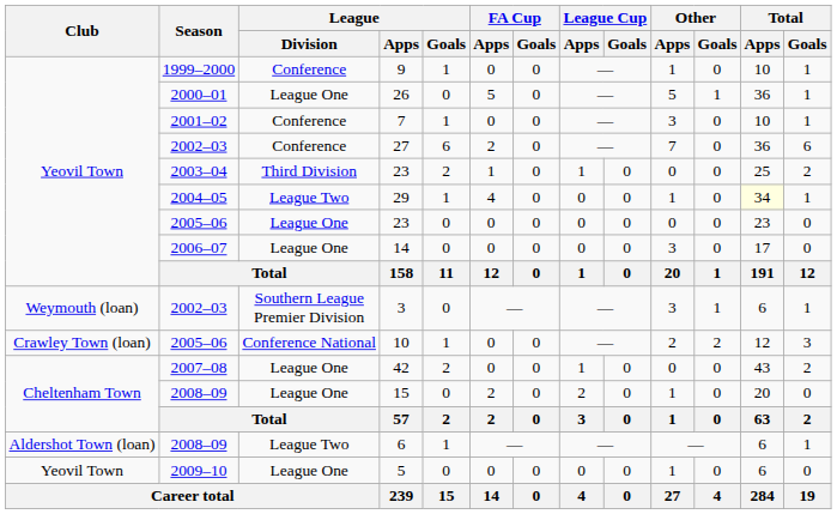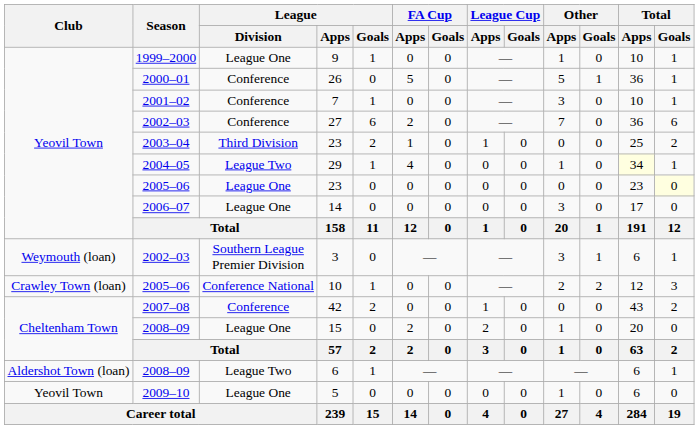 <table class=wikitable style="text-align: center">
 <tr>
 <th rowspan=2>Club</th>
 <th rowspan=2>Season</th>
 <th colspan=3>League</th>
 <th colspan=2><a href='#'>FA Cup</a></th>
 <th colspan=2><a href='#'>League Cup</a></th>
 <th colspan=2>Other</th>
 <th colspan=2>Total</th>
 </tr>
 <tr>
 <th>Division</th>
 <th>Apps</th>
 <th>Goals</th>
 <th>Apps</th>
 <th>Goals</th>
 <th>Apps</th>
 <th>Goals</th>
 <th>Apps</th>
 <th>Goals</th>
 <th>Apps</th>
 <th>Goals</th>
 </tr>
 <tr>
 <td rowspan=9><a href='#'>Yeovil Town</a></td>
 <td><a href='#'>1999–2000</a></td>
-<td><a href='#'>Conference</a></td>
+<td>League One</td>
 <td>9</td>
 <td>1</td>
 <td>0</td>
 <td>0</td>
 <td colspan=2>—</td>
 <td>1</td>
 <td>0</td>
 <td>10</td>
 <td>1</td>
 </tr>
 <tr>
 <td><a href='#'>2000–01</a></td>
-<td>League One</td>
+<td>Conference</td>
 <td>26</td>
 <td>0</td>
 <td>5</td>
 <td>0</td>
 <td colspan=2>—</td>
 <td>5</td>
 <td>1</td>
 <td>36</td>
 <td>1</td>
 </tr>
 <tr>
 <td><a href='#'>2001–02</a></td>
 <td>Conference</td>
 <td>7</td>
 <td>1</td>
 <td>0</td>
 <td>0</td>
 <td colspan=2>—</td>
 <td>3</td>
 <td>0</td>
 <td>10</td>
 <td>1</td>
 </tr>
 <tr>
 <td><a href='#'>2002–03</a></td>
 <td>Conference</td>
 <td>27</td>
 <td>6</td>
 <td>2</td>
 <td>0</td>
 <td colspan=2>—</td>
 <td>7</td>
 <td>0</td>
 <td>36</td>
 <td>6</td>
 </tr>
 <tr>
 <td><a href='#'>2003–04</a></td>
 <td><a href='#'>Third Division</a></td>
 <td>23</td>
 <td>2</td>
 <td>1</td>
 <td>0</td>
 <td>1</td>
 <td>0</td>
 <td>0</td>
 <td>0</td>
 <td>25</td>
 <td>2</td>
 </tr>
 <tr>
 <td><a href='#'>2004–05</a></td>
 <td><a href='#'>League Two</a></td>
 <td>29</td>
 <td>1</td>
 <td>4</td>
 <td>0</td>
 <td>0</td>
 <td>0</td>
 <td>1</td>
 <td>0</td>
 <td style="background: lightyellow;">34</td>
 <td>1</td>
 </tr>
 <tr>
 <td><a href='#'>2005–06</a></td>
 <td><a href='#'>League One</a></td>
 <td>23</td>
 <td>0</td>
 <td>0</td>
 <td>0</td>
 <td>0</td>
 <td>0</td>
 <td>0</td>
 <td>0</td>
 <td>23</td>
-<td>0</td>
+<td style="background: lightyellow;">0</td>
 </tr>
 <tr>
 <td><a href='#'>2006–07</a></td>
 <td>League One</td>
 <td>14</td>
 <td>0</td>
 <td>0</td>
 <td>0</td>
 <td>0</td>
 <td>0</td>
 <td>3</td>
 <td>0</td>
 <td>17</td>
 <td>0</td>
 </tr>
 <tr>
 <th colspan=2>Total</th>
 <th>158</th>
 <th>11</th>
 <th>12</th>
 <th>0</th>
 <th>1</th>
 <th>0</th>
 <th>20</th>
 <th>1</th>
 <th>191</th>
 <th>12</th>
 </tr>
 <tr>
 <td><a href='#'>Weymouth</a> (loan)</td>
 <td><a href='#'>2002–03</a></td>
 <td><a href='#'>Southern League</a><br>Premier Division</td>
 <td>3</td>
 <td>0</td>
 <td colspan=2>—</td>
 <td colspan=2>—</td>
 <td>3</td>
 <td>1</td>
 <td>6</td>
 <td>1</td>
 </tr>
 <tr>
 <td><a href='#'>Crawley Town</a> (loan)</td>
 <td><a href='#'>2005–06</a></td>
 <td><a href='#'>Conference National</a></td>
 <td>10</td>
 <td>1</td>
 <td>0</td>
 <td>0</td>
 <td colspan=2>—</td>
 <td>2</td>
 <td>2</td>
 <td>12</td>
 <td>3</td>
 </tr>
 <tr>
 <td rowspan=3><a href='#'>Cheltenham Town</a></td>
 <td><a href='#'>2007–08</a></td>
-<td>League One</td>
+<td><a href='#'>Conference</a></td>
 <td>42</td>
 <td>2</td>
 <td>0</td>
 <td>0</td>
 <td>1</td>
 <td>0</td>
 <td>0</td>
 <td>0</td>
 <td>43</td>
 <td>2</td>
 </tr>
 <tr>
 <td><a href='#'>2008–09</a></td>
 <td>League One</td>
 <td>15</td>
 <td>0</td>
 <td>2</td>
 <td>0</td>
 <td>2</td>
 <td>0</td>
 <td>1</td>
 <td>0</td>
 <td>20</td>
 <td>0</td>
 </tr>
 <tr>
 <th colspan=2>Total</th>
 <th>57</th>
 <th>2</th>
 <th>2</th>
 <th>0</th>
 <th>3</th>
 <th>0</th>
 <th>1</th>
 <th>0</th>
 <th>63</th>
 <th>2</th>
 </tr>
 <tr>
 <td><a href='#'>Aldershot Town</a> (loan)</td>
 <td><a href='#'>2008–09</a></td>
 <td>League Two</td>
 <td>6</td>
 <td>1</td>
 <td colspan=2>—</td>
 <td colspan=2>—</td>
 <td colspan=2>—</td>
 <td>6</td>
 <td>1</td>
 </tr>
 <tr>
 <td>Yeovil Town</td>
 <td><a href='#'>2009–10</a></td>
 <td>League One</td>
 <td>5</td>
 <td>0</td>
 <td>0</td>
 <td>0</td>
 <td>0</td>
 <td>0</td>
 <td>1</td>
 <td>0</td>
 <td>6</td>
 <td>0</td>
 </tr>
 <tr>
 <th colspan=3>Career total</th>
 <th>239</th>
 <th>15</th>
 <th>14</th>
 <th>0</th>
 <th>4</th>
 <th>0</th>
 <th>27</th>
 <th>4</th>
 <th>284</th>
 <th>19</th>
 </tr>
 </table>
